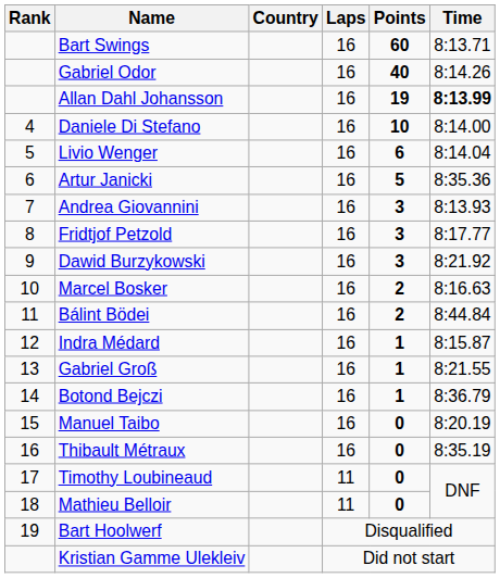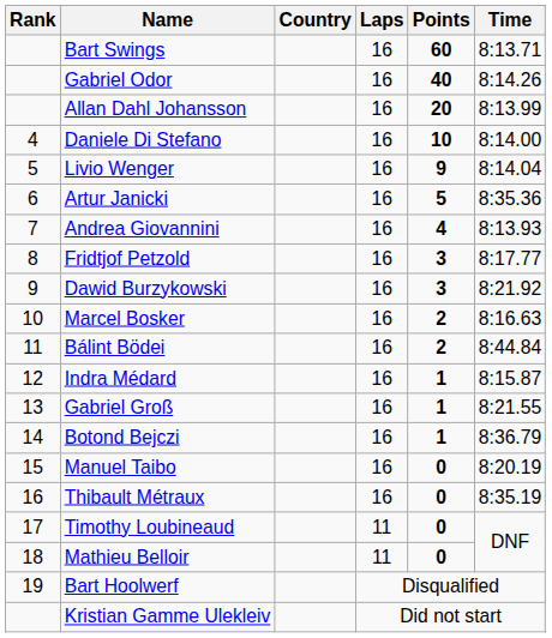 <table class="wikitable sortable" style="text-align:center">
 <tr>
 <th>Rank</th>
 <th>Name</th>
 <th>Country</th>
 <th>Laps</th>
 <th>Points</th>
 <th>Time</th>
 </tr>
 <tr>
 <td></td>
 <td align=left><a href='#'>Bart Swings</a></td>
 <td align=left></td>
 <td>16</td>
 <td><strong>60</strong></td>
 <td>8:13.71</td>
 </tr>
 <tr>
 <td></td>
 <td align=left><a href='#'>Gabriel Odor</a></td>
 <td align=left></td>
 <td>16</td>
 <td><strong>40</strong></td>
 <td>8:14.26</td>
 </tr>
 <tr>
 <td></td>
 <td align=left><a href='#'>Allan Dahl Johansson</a></td>
 <td align=left></td>
 <td>16</td>
-<td><strong>19</strong></td>
-<td><strong>8:13.99</strong></td>
+<td><strong>20</strong></td>
+<td>8:13.99</td>
 </tr>
 <tr>
 <td>4</td>
 <td align=left><a href='#'>Daniele Di Stefano</a></td>
 <td align=left></td>
 <td>16</td>
 <td><strong>10</strong></td>
 <td>8:14.00</td>
 </tr>
 <tr>
 <td>5</td>
 <td align=left><a href='#'>Livio Wenger</a></td>
 <td align=left></td>
 <td>16</td>
-<td><strong>6</strong></td>
+<td><strong>9</strong></td>
 <td>8:14.04</td>
 </tr>
 <tr>
 <td>6</td>
 <td align=left><a href='#'>Artur Janicki</a></td>
 <td align=left></td>
 <td>16</td>
 <td><strong>5</strong></td>
 <td>8:35.36</td>
 </tr>
 <tr>
 <td>7</td>
 <td align=left><a href='#'>Andrea Giovannini</a></td>
 <td align=left></td>
 <td>16</td>
-<td><strong>3</strong></td>
+<td><strong>4</strong></td>
 <td>8:13.93</td>
 </tr>
 <tr>
 <td>8</td>
 <td align=left><a href='#'>Fridtjof Petzold</a></td>
 <td align=left></td>
 <td>16</td>
 <td><strong>3</strong></td>
 <td>8:17.77</td>
 </tr>
 <tr>
 <td>9</td>
 <td align=left><a href='#'>Dawid Burzykowski</a></td>
 <td align=left></td>
 <td>16</td>
 <td><strong>3</strong></td>
 <td>8:21.92</td>
 </tr>
 <tr>
 <td>10</td>
 <td align=left><a href='#'>Marcel Bosker</a></td>
 <td align=left></td>
 <td>16</td>
 <td><strong>2</strong></td>
 <td>8:16.63</td>
 </tr>
 <tr>
 <td>11</td>
 <td align=left><a href='#'>Bálint Bödei</a></td>
 <td align=left></td>
 <td>16</td>
 <td><strong>2</strong></td>
 <td>8:44.84</td>
 </tr>
 <tr>
 <td>12</td>
 <td align=left><a href='#'>Indra Médard</a></td>
 <td align=left></td>
 <td>16</td>
 <td><strong>1</strong></td>
 <td>8:15.87</td>
 </tr>
 <tr>
 <td>13</td>
 <td align=left><a href='#'>Gabriel Groß</a></td>
 <td align=left></td>
 <td>16</td>
 <td><strong>1</strong></td>
 <td>8:21.55</td>
 </tr>
 <tr>
 <td>14</td>
 <td align=left><a href='#'>Botond Bejczi</a></td>
 <td align=left></td>
 <td>16</td>
 <td><strong>1</strong></td>
 <td>8:36.79</td>
 </tr>
 <tr>
 <td>15</td>
 <td align=left><a href='#'>Manuel Taibo</a></td>
 <td align=left></td>
 <td>16</td>
 <td><strong>0</strong></td>
 <td>8:20.19</td>
 </tr>
 <tr>
 <td>16</td>
 <td align=left><a href='#'>Thibault Métraux</a></td>
 <td align=left></td>
 <td>16</td>
 <td><strong>0</strong></td>
 <td>8:35.19</td>
 </tr>
 <tr>
 <td>17</td>
 <td align=left><a href='#'>Timothy Loubineaud</a></td>
 <td align=left></td>
 <td>11</td>
 <td><strong>0</strong></td>
 <td rowspan=2>DNF</td>
 </tr>
 <tr>
 <td>18</td>
 <td align=left><a href='#'>Mathieu Belloir</a></td>
 <td align=left></td>
 <td>11</td>
 <td><strong>0</strong></td>
 </tr>
 <tr>
 <td>19</td>
 <td align=left><a href='#'>Bart Hoolwerf</a></td>
 <td align=left></td>
 <td colspan=3>Disqualified</td>
 </tr>
 <tr>
 <td></td>
 <td align=left><a href='#'>Kristian Gamme Ulekleiv</a></td>
 <td align=left></td>
 <td colspan=3>Did not start</td>
 </tr>
 </table>
